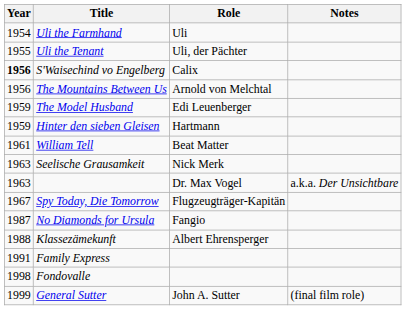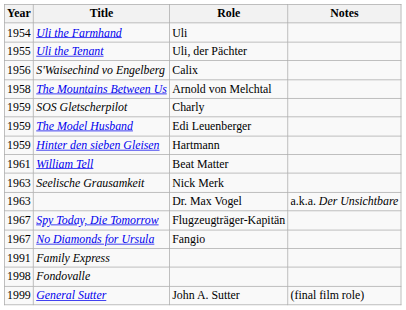 <table class="wikitable">
 <tr>
 <th>Year</th>
 <th>Title</th>
 <th>Role</th>
 <th>Notes</th>
 </tr>
 <tr>
 <td>1954</td>
 <td><em><a href='#'>Uli the Farmhand</a></em></td>
 <td>Uli</td>
 <td></td>
 </tr>
 <tr>
 <td>1955</td>
 <td><em><a href='#'>Uli the Tenant</a></em></td>
 <td>Uli, der Pächter</td>
 <td></td>
 </tr>
 <tr>
-<td><strong>1956</strong></td>
+<td>1956</td>
 <td><em>S'Waisechind vo Engelberg</em></td>
 <td>Calix</td>
 <td></td>
 </tr>
 <tr>
-<td>1956</td>
+<td>1958</td>
 <td><em><a href='#'>The Mountains Between Us</a></em></td>
 <td>Arnold von Melchtal</td>
+<td></td>
+</tr>
+<tr>
+<td>1959</td>
+<td><em>SOS Gletscherpilot</em></td>
+<td>Charly</td>
 <td></td>
 </tr>
 <tr>
 <td>1959</td>
 <td><em><a href='#'>The Model Husband</a></em></td>
 <td>Edi Leuenberger</td>
 <td></td>
 </tr>
 <tr>
 <td>1959</td>
 <td><em><a href='#'>Hinter den sieben Gleisen</a></em></td>
 <td>Hartmann</td>
 <td></td>
 </tr>
 <tr>
 <td>1961</td>
 <td><em><a href='#'>William Tell</a></em></td>
 <td>Beat Matter</td>
 <td></td>
 </tr>
 <tr>
 <td>1963</td>
 <td><em>Seelische Grausamkeit</em></td>
 <td>Nick Merk</td>
 <td></td>
 </tr>
 <tr>
 <td>1963</td>
 <td><em></em></td>
 <td>Dr. Max Vogel</td>
 <td>a.k.a. <em>Der Unsichtbare</em></td>
 </tr>
 <tr>
 <td>1967</td>
 <td><em><a href='#'>Spy Today, Die Tomorrow</a></em></td>
 <td>Flugzeugträger-Kapitän</td>
 <td></td>
 </tr>
 <tr>
-<td>1987</td>
+<td>1967</td>
 <td><em><a href='#'>No Diamonds for Ursula</a></em></td>
 <td>Fangio</td>
-<td></td>
-</tr>
-<tr>
-<td>1988</td>
-<td><em>Klassezämekunft</em></td>
-<td>Albert Ehrensperger</td>
 <td></td>
 </tr>
 <tr>
 <td>1991</td>
 <td><em>Family Express</em></td>
 <td></td>
 <td></td>
 </tr>
 <tr>
 <td>1998</td>
 <td><em>Fondovalle</em></td>
 <td></td>
 <td></td>
 </tr>
 <tr>
 <td>1999</td>
 <td><em><a href='#'>General Sutter</a></em></td>
 <td>John A. Sutter</td>
 <td>(final film role)</td>
 </tr>
 </table>
